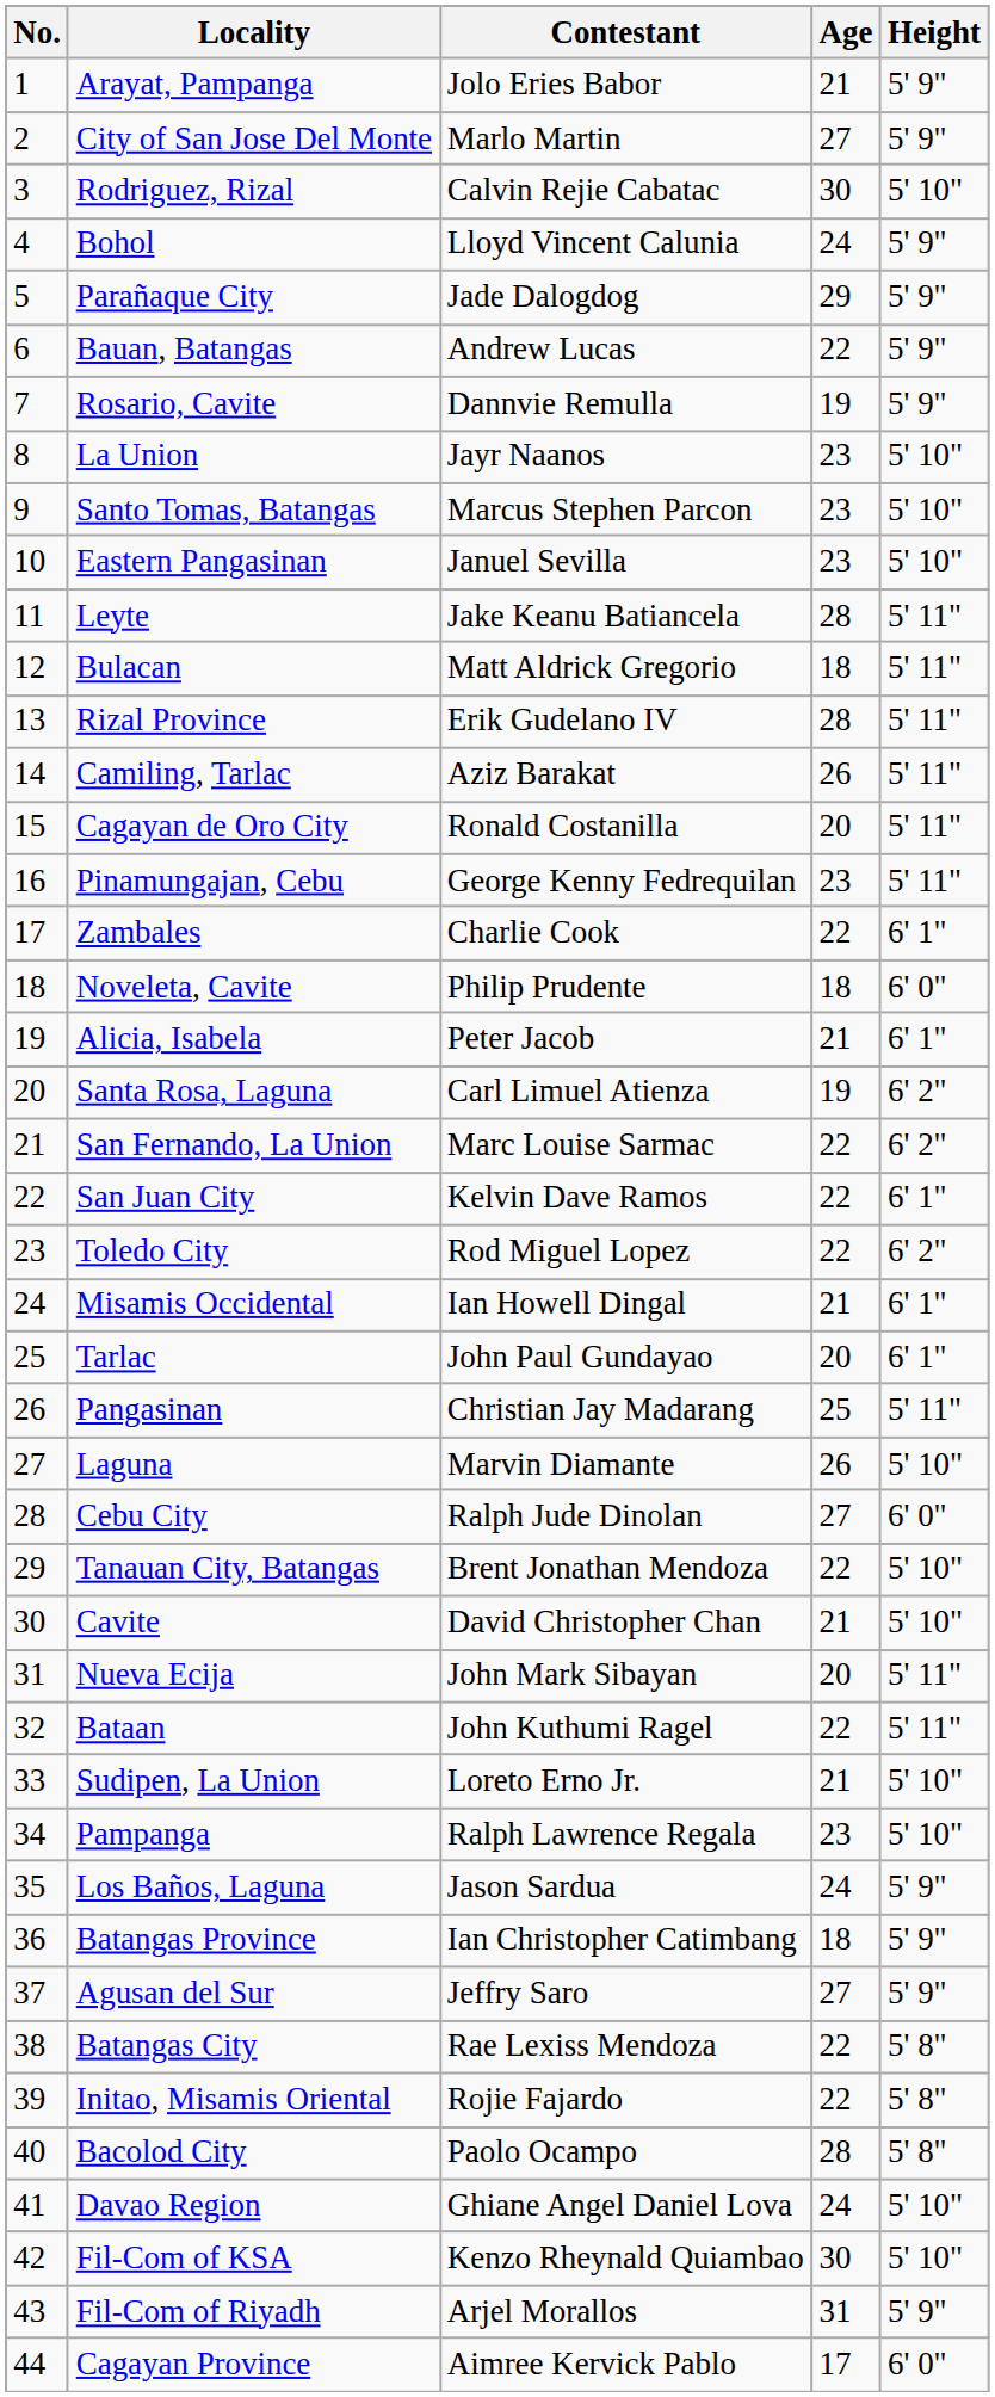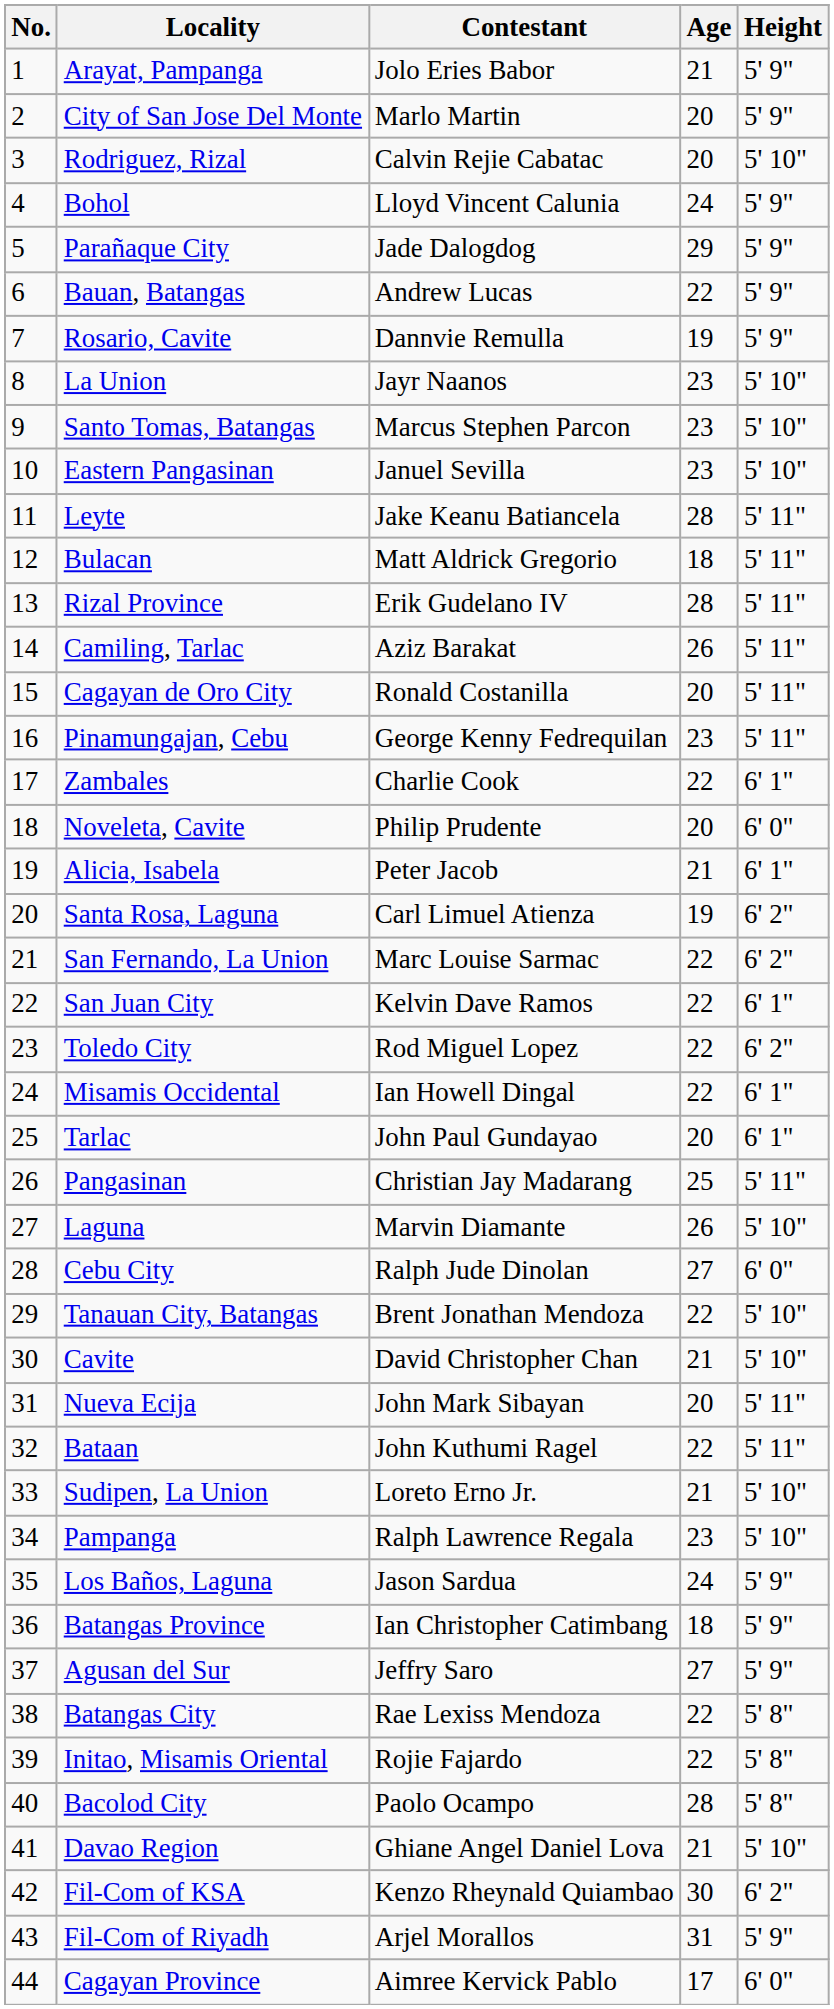 <table class="wikitable sortable" style="font-size:85%;">
 <tr>
 <th>No.</th>
 <th>Locality</th>
 <th>Contestant</th>
 <th>Age</th>
 <th>Height</th>
 </tr>
 <tr>
 <td>1</td>
 <td><a href='#'>Arayat, Pampanga</a></td>
 <td>Jolo Eries Babor</td>
 <td>21</td>
 <td>5' 9"</td>
 </tr>
 <tr>
 <td>2</td>
 <td><a href='#'>City of San Jose Del Monte</a></td>
 <td>Marlo Martin</td>
-<td>27</td>
+<td>20</td>
 <td>5' 9"</td>
 </tr>
 <tr>
 <td>3</td>
 <td><a href='#'>Rodriguez, Rizal</a></td>
 <td>Calvin Rejie Cabatac</td>
-<td>30</td>
+<td>20</td>
 <td>5' 10"</td>
 </tr>
 <tr>
 <td>4</td>
 <td><a href='#'>Bohol</a></td>
 <td>Lloyd Vincent Calunia</td>
 <td>24</td>
 <td>5' 9"</td>
 </tr>
 <tr>
 <td>5</td>
 <td><a href='#'>Parañaque City</a></td>
 <td>Jade Dalogdog</td>
 <td>29</td>
 <td>5' 9"</td>
 </tr>
 <tr>
 <td>6</td>
 <td><a href='#'>Bauan</a>, <a href='#'>Batangas</a></td>
 <td>Andrew Lucas</td>
 <td>22</td>
 <td>5' 9"</td>
 </tr>
 <tr>
 <td>7</td>
 <td><a href='#'>Rosario, Cavite</a></td>
 <td>Dannvie Remulla</td>
 <td>19</td>
 <td>5' 9"</td>
 </tr>
 <tr>
 <td>8</td>
 <td><a href='#'>La Union</a></td>
 <td>Jayr Naanos</td>
 <td>23</td>
 <td>5' 10"</td>
 </tr>
 <tr>
 <td>9</td>
 <td><a href='#'>Santo Tomas, Batangas</a></td>
 <td>Marcus Stephen Parcon</td>
 <td>23</td>
 <td>5' 10"</td>
 </tr>
 <tr>
 <td>10</td>
 <td><a href='#'>Eastern Pangasinan</a></td>
 <td>Januel Sevilla</td>
 <td>23</td>
 <td>5' 10"</td>
 </tr>
 <tr>
 <td>11</td>
 <td><a href='#'>Leyte</a></td>
 <td>Jake Keanu Batiancela</td>
 <td>28</td>
 <td>5' 11"</td>
 </tr>
 <tr>
 <td>12</td>
 <td><a href='#'>Bulacan</a></td>
 <td>Matt Aldrick Gregorio</td>
 <td>18</td>
 <td>5' 11"</td>
 </tr>
 <tr>
 <td>13</td>
 <td><a href='#'>Rizal Province</a></td>
 <td>Erik Gudelano IV</td>
 <td>28</td>
 <td>5' 11"</td>
 </tr>
 <tr>
 <td>14</td>
 <td><a href='#'>Camiling</a>, <a href='#'>Tarlac</a></td>
 <td>Aziz Barakat</td>
 <td>26</td>
 <td>5' 11"</td>
 </tr>
 <tr>
 <td>15</td>
 <td><a href='#'>Cagayan de Oro City</a></td>
 <td>Ronald Costanilla</td>
 <td>20</td>
 <td>5' 11"</td>
 </tr>
 <tr>
 <td>16</td>
 <td><a href='#'>Pinamungajan</a>, <a href='#'>Cebu</a></td>
 <td>George Kenny Fedrequilan</td>
 <td>23</td>
 <td>5' 11"</td>
 </tr>
 <tr>
 <td>17</td>
 <td><a href='#'>Zambales</a></td>
 <td>Charlie Cook</td>
 <td>22</td>
 <td>6' 1"</td>
 </tr>
 <tr>
 <td>18</td>
 <td><a href='#'>Noveleta</a>, <a href='#'>Cavite</a></td>
 <td>Philip Prudente</td>
-<td>18</td>
+<td>20</td>
 <td>6' 0"</td>
 </tr>
 <tr>
 <td>19</td>
 <td><a href='#'>Alicia, Isabela</a></td>
 <td>Peter Jacob</td>
 <td>21</td>
 <td>6' 1"</td>
 </tr>
 <tr>
 <td>20</td>
 <td><a href='#'>Santa Rosa, Laguna</a></td>
 <td>Carl Limuel Atienza</td>
 <td>19</td>
 <td>6' 2"</td>
 </tr>
 <tr>
 <td>21</td>
 <td><a href='#'>San Fernando, La Union</a></td>
 <td>Marc Louise Sarmac</td>
 <td>22</td>
 <td>6' 2"</td>
 </tr>
 <tr>
 <td>22</td>
 <td><a href='#'>San Juan City</a></td>
 <td>Kelvin Dave Ramos</td>
 <td>22</td>
 <td>6' 1"</td>
 </tr>
 <tr>
 <td>23</td>
 <td><a href='#'>Toledo City</a></td>
 <td>Rod Miguel Lopez</td>
 <td>22</td>
 <td>6' 2"</td>
 </tr>
 <tr>
 <td>24</td>
 <td><a href='#'>Misamis Occidental</a></td>
 <td>Ian Howell Dingal</td>
-<td>21</td>
+<td>22</td>
 <td>6' 1"</td>
 </tr>
 <tr>
 <td>25</td>
 <td><a href='#'>Tarlac</a></td>
 <td>John Paul Gundayao</td>
 <td>20</td>
 <td>6' 1"</td>
 </tr>
 <tr>
 <td>26</td>
 <td><a href='#'>Pangasinan</a></td>
 <td>Christian Jay Madarang</td>
 <td>25</td>
 <td>5' 11"</td>
 </tr>
 <tr>
 <td>27</td>
 <td><a href='#'>Laguna</a></td>
 <td>Marvin Diamante</td>
 <td>26</td>
 <td>5' 10"</td>
 </tr>
 <tr>
 <td>28</td>
 <td><a href='#'>Cebu City</a></td>
 <td>Ralph Jude Dinolan</td>
 <td>27</td>
 <td>6' 0"</td>
 </tr>
 <tr>
 <td>29</td>
 <td><a href='#'>Tanauan City, Batangas</a></td>
 <td>Brent Jonathan Mendoza</td>
 <td>22</td>
 <td>5' 10"</td>
 </tr>
 <tr>
 <td>30</td>
 <td><a href='#'>Cavite</a></td>
 <td>David Christopher Chan</td>
 <td>21</td>
 <td>5' 10"</td>
 </tr>
 <tr>
 <td>31</td>
 <td><a href='#'>Nueva Ecija</a></td>
 <td>John Mark Sibayan</td>
 <td>20</td>
 <td>5' 11"</td>
 </tr>
 <tr>
 <td>32</td>
 <td><a href='#'>Bataan</a></td>
 <td>John Kuthumi Ragel</td>
 <td>22</td>
 <td>5' 11"</td>
 </tr>
 <tr>
 <td>33</td>
 <td><a href='#'>Sudipen</a>, <a href='#'>La Union</a></td>
 <td>Loreto Erno Jr.</td>
 <td>21</td>
 <td>5' 10"</td>
 </tr>
 <tr>
 <td>34</td>
 <td><a href='#'>Pampanga</a></td>
 <td>Ralph Lawrence Regala</td>
 <td>23</td>
 <td>5' 10"</td>
 </tr>
 <tr>
 <td>35</td>
 <td><a href='#'>Los Baños, Laguna</a></td>
 <td>Jason Sardua</td>
 <td>24</td>
 <td>5' 9"</td>
 </tr>
 <tr>
 <td>36</td>
 <td><a href='#'>Batangas Province</a></td>
 <td>Ian Christopher Catimbang</td>
 <td>18</td>
 <td>5' 9"</td>
 </tr>
 <tr>
 <td>37</td>
 <td><a href='#'>Agusan del Sur</a></td>
 <td>Jeffry Saro</td>
 <td>27</td>
 <td>5' 9"</td>
 </tr>
 <tr>
 <td>38</td>
 <td><a href='#'>Batangas City</a></td>
 <td>Rae Lexiss Mendoza</td>
 <td>22</td>
 <td>5' 8"</td>
 </tr>
 <tr>
 <td>39</td>
 <td><a href='#'>Initao</a>, <a href='#'>Misamis Oriental</a></td>
 <td>Rojie Fajardo</td>
 <td>22</td>
 <td>5' 8"</td>
 </tr>
 <tr>
 <td>40</td>
 <td><a href='#'>Bacolod City</a></td>
 <td>Paolo Ocampo</td>
 <td>28</td>
 <td>5' 8"</td>
 </tr>
 <tr>
 <td>41</td>
 <td><a href='#'>Davao Region</a></td>
 <td>Ghiane Angel Daniel Lova</td>
-<td>24</td>
+<td>21</td>
 <td>5' 10"</td>
 </tr>
 <tr>
 <td>42</td>
 <td><a href='#'>Fil-Com of KSA</a></td>
 <td>Kenzo Rheynald Quiambao</td>
 <td>30</td>
-<td>5' 10"</td>
+<td>6' 2"</td>
 </tr>
 <tr>
 <td>43</td>
 <td><a href='#'>Fil-Com of Riyadh</a></td>
 <td>Arjel Morallos</td>
 <td>31</td>
 <td>5' 9"</td>
 </tr>
 <tr>
 <td>44</td>
 <td><a href='#'>Cagayan Province</a></td>
 <td>Aimree Kervick Pablo</td>
 <td>17</td>
 <td>6' 0"</td>
 </tr>
 </table>
